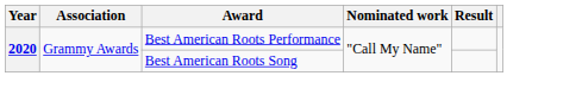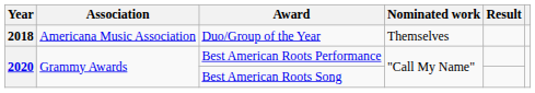 <table class="wikitable">
 <tr>
 <th>Year</th>
 <th>Association</th>
 <th>Award</th>
 <th>Nominated work</th>
 <th>Result</th>
 <th></th>
+</tr>
+<tr>
+<th scope="row">2018</th>
+<td><a href='#'>Americana Music Association</a></td>
+<td><a href='#'>Duo/Group of the Year</a></td>
+<td>Themselves</td>
+<td></td>
+<td></td>
 </tr>
 <tr>
 <th scope="row" rowspan="2"><a href='#'>2020</a></th>
 <td rowspan="2"><a href='#'>Grammy Awards</a></td>
 <td><a href='#'>Best American Roots Performance</a></td>
 <td rowspan="2">"Call My Name"</td>
 <td></td>
 <td rowspan="2"></td>
 </tr>
 <tr>
 <td><a href='#'>Best American Roots Song</a></td>
 <td></td>
 </tr>
 </table>
